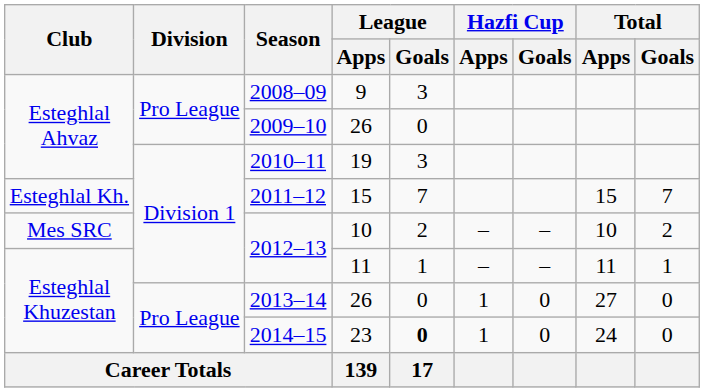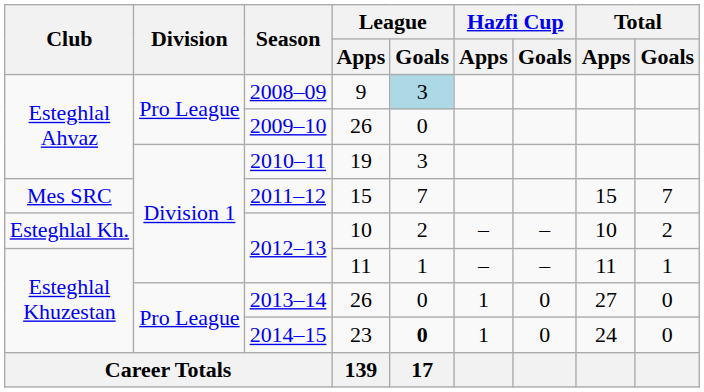 <table class="wikitable" style="text-align: center;">
 <tr>
 <th rowspan="2">Club</th>
 <th rowspan="2">Division</th>
 <th rowspan="2">Season</th>
 <th colspan="2">League</th>
 <th colspan="2"><a href='#'>Hazfi Cup</a></th>
 <th colspan="2">Total</th>
 </tr>
 <tr>
 <th>Apps</th>
 <th>Goals</th>
 <th>Apps</th>
 <th>Goals</th>
 <th>Apps</th>
 <th>Goals</th>
 </tr>
 <tr>
 <td rowspan="3"><a href='#'>Esteghlal<br>Ahvaz</a></td>
 <td rowspan="2"><a href='#'>Pro League</a></td>
 <td><a href='#'>2008–09</a></td>
 <td>9</td>
-<td>3</td>
+<td style="background: lightblue;">3</td>
 <td></td>
 <td></td>
 <td></td>
 <td></td>
 </tr>
 <tr>
 <td><a href='#'>2009–10</a></td>
 <td>26</td>
 <td>0</td>
 <td></td>
 <td></td>
 <td></td>
 <td></td>
 </tr>
 <tr>
 <td rowspan="4"><a href='#'>Division 1</a></td>
 <td><a href='#'>2010–11</a></td>
 <td>19</td>
 <td>3</td>
 <td></td>
 <td></td>
 <td></td>
 <td></td>
 </tr>
 <tr>
-<td><a href='#'>Esteghlal Kh.</a></td>
+<td><a href='#'>Mes SRC</a></td>
 <td><a href='#'>2011–12</a></td>
 <td>15</td>
 <td>7</td>
 <td></td>
 <td></td>
 <td>15</td>
 <td>7</td>
 </tr>
 <tr>
-<td><a href='#'>Mes SRC</a></td>
+<td><a href='#'>Esteghlal Kh.</a></td>
 <td rowspan="2"><a href='#'>2012–13</a></td>
 <td>10</td>
 <td>2</td>
 <td>–</td>
 <td>–</td>
 <td>10</td>
 <td>2</td>
 </tr>
 <tr>
 <td rowspan="3"><a href='#'>Esteghlal<br>Khuzestan</a></td>
 <td>11</td>
 <td>1</td>
 <td>–</td>
 <td>–</td>
 <td>11</td>
 <td>1</td>
 </tr>
 <tr>
 <td rowspan="2"><a href='#'>Pro League</a></td>
 <td><a href='#'>2013–14</a></td>
 <td>26</td>
 <td>0</td>
 <td>1</td>
 <td>0</td>
 <td>27</td>
 <td>0</td>
 </tr>
 <tr>
 <td><a href='#'>2014–15</a></td>
 <td>23</td>
 <td><strong>0</strong></td>
 <td>1</td>
 <td>0</td>
 <td>24</td>
 <td>0</td>
 </tr>
 <tr>
 <th colspan=3>Career Totals</th>
 <th>139</th>
 <th>17</th>
 <th></th>
 <th></th>
 <th></th>
 <th></th>
 </tr>
 </table>
